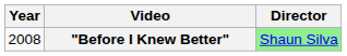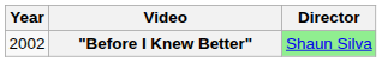 <table class="wikitable plainrowheaders">
 <tr>
 <th>Year</th>
 <th style="width:14em;">Video</th>
 <th>Director</th>
 </tr>
 <tr>
-<td>2008</td>
+<td>2002</td>
 <th scope="row">"Before I Knew Better"</th>
 <td style="background: lightgreen;"><a href='#'>Shaun Silva</a></td>
 </tr>
 </table>
